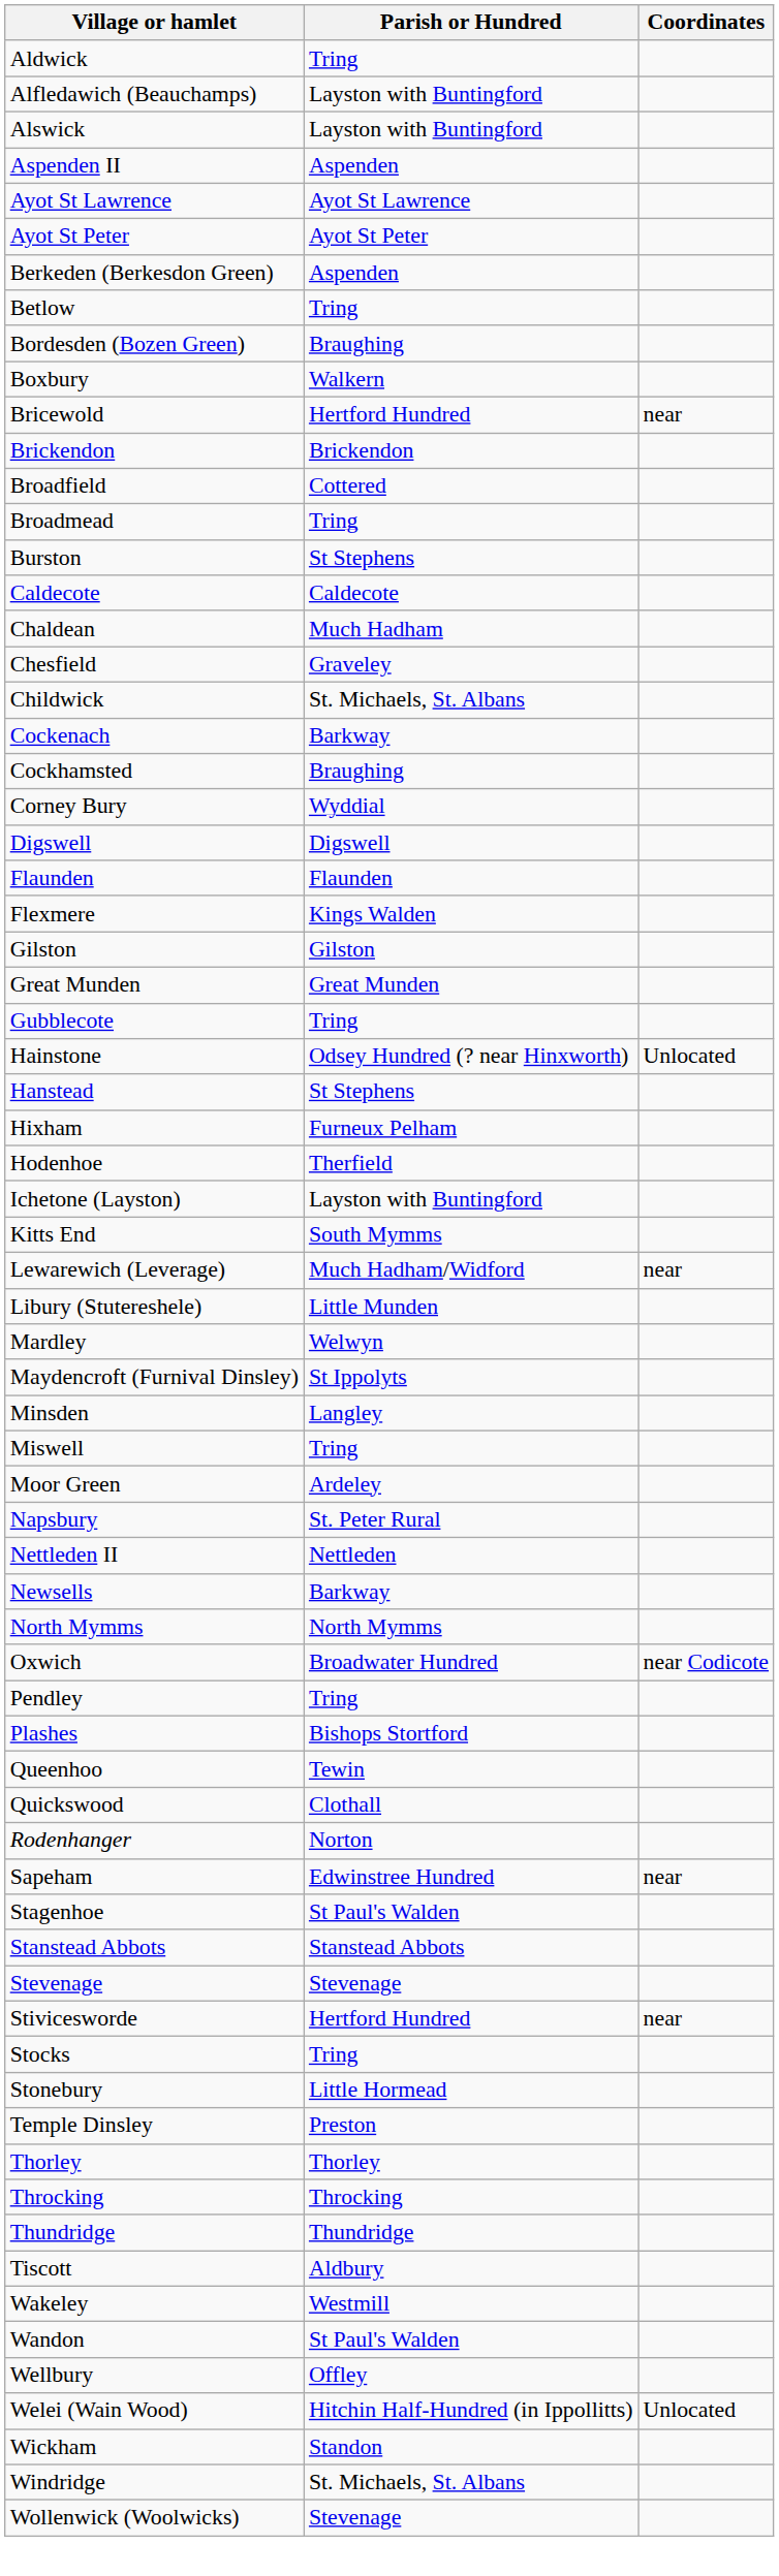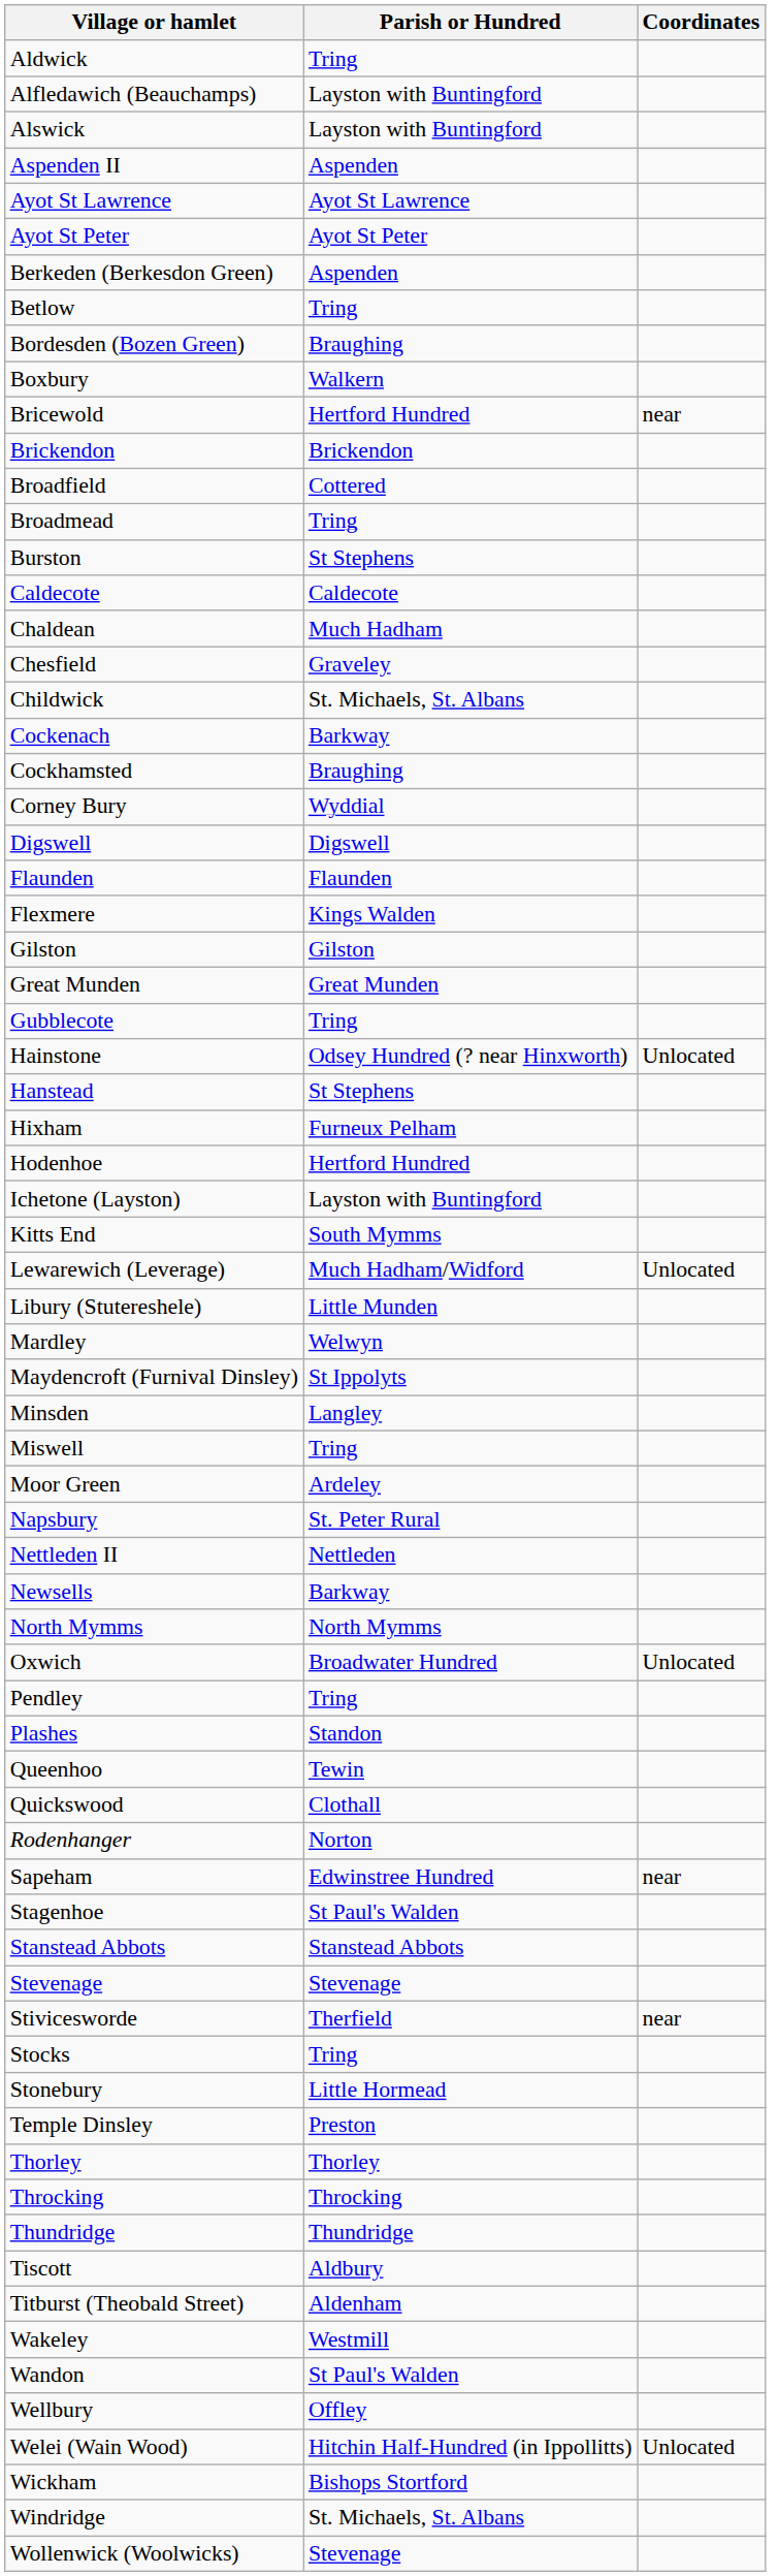 <table class="wikitable sortable">
 <tr>
 <th>Village or hamlet</th>
 <th>Parish or Hundred</th>
 <th>Coordinates</th>
 </tr>
 <tr>
 <td>Aldwick</td>
 <td><a href='#'>Tring</a></td>
 <td></td>
 </tr>
 <tr>
 <td>Alfledawich (Beauchamps)</td>
 <td>Layston with <a href='#'>Buntingford</a></td>
 <td></td>
 </tr>
 <tr>
 <td>Alswick</td>
 <td>Layston with <a href='#'>Buntingford</a></td>
 <td></td>
 </tr>
 <tr>
 <td><a href='#'>Aspenden</a> II</td>
 <td><a href='#'>Aspenden</a></td>
 <td></td>
 </tr>
 <tr>
 <td><a href='#'>Ayot St Lawrence</a></td>
 <td><a href='#'>Ayot St Lawrence</a></td>
 <td></td>
 </tr>
 <tr>
 <td><a href='#'>Ayot St Peter</a></td>
 <td><a href='#'>Ayot St Peter</a></td>
 <td></td>
 </tr>
 <tr>
 <td>Berkeden (Berkesdon Green)</td>
 <td><a href='#'>Aspenden</a></td>
 <td></td>
 </tr>
 <tr>
 <td>Betlow</td>
 <td><a href='#'>Tring</a></td>
 <td></td>
 </tr>
 <tr>
 <td>Bordesden (<a href='#'>Bozen Green</a>)</td>
 <td><a href='#'>Braughing</a></td>
 <td></td>
 </tr>
 <tr>
 <td>Boxbury</td>
 <td><a href='#'>Walkern</a></td>
 <td></td>
 </tr>
 <tr>
 <td>Bricewold</td>
 <td><a href='#'>Hertford Hundred</a></td>
 <td>near </td>
 </tr>
 <tr>
 <td><a href='#'>Brickendon</a></td>
 <td><a href='#'>Brickendon</a></td>
 <td></td>
 </tr>
 <tr>
 <td>Broadfield</td>
 <td><a href='#'>Cottered</a></td>
 <td></td>
 </tr>
 <tr>
 <td>Broadmead</td>
 <td><a href='#'>Tring</a></td>
 <td></td>
 </tr>
 <tr>
 <td>Burston</td>
 <td><a href='#'>St Stephens</a></td>
 <td></td>
 </tr>
 <tr>
 <td><a href='#'>Caldecote</a></td>
 <td><a href='#'>Caldecote</a></td>
 <td></td>
 </tr>
 <tr>
 <td>Chaldean</td>
 <td><a href='#'>Much Hadham</a></td>
 <td></td>
 </tr>
 <tr>
 <td>Chesfield</td>
 <td><a href='#'>Graveley</a></td>
 <td></td>
 </tr>
 <tr>
 <td>Childwick</td>
 <td>St. Michaels, <a href='#'>St. Albans</a></td>
 <td></td>
 </tr>
 <tr>
 <td><a href='#'>Cockenach</a></td>
 <td><a href='#'>Barkway</a></td>
 <td></td>
 </tr>
 <tr>
 <td>Cockhamsted</td>
 <td><a href='#'>Braughing</a></td>
 <td></td>
 </tr>
 <tr>
 <td>Corney Bury</td>
 <td><a href='#'>Wyddial</a></td>
 <td></td>
 </tr>
 <tr>
 <td><a href='#'>Digswell</a></td>
 <td><a href='#'>Digswell</a></td>
 <td></td>
 </tr>
 <tr>
 <td><a href='#'>Flaunden</a></td>
 <td><a href='#'>Flaunden</a></td>
 <td></td>
 </tr>
 <tr>
 <td>Flexmere</td>
 <td><a href='#'>Kings Walden</a></td>
 <td></td>
 </tr>
 <tr>
 <td>Gilston</td>
 <td><a href='#'>Gilston</a></td>
 <td></td>
 </tr>
 <tr>
 <td>Great Munden</td>
 <td><a href='#'>Great Munden</a></td>
 <td></td>
 </tr>
 <tr>
 <td><a href='#'>Gubblecote</a></td>
 <td><a href='#'>Tring</a></td>
 <td></td>
 </tr>
 <tr>
 <td>Hainstone</td>
 <td><a href='#'>Odsey Hundred</a> (? near <a href='#'>Hinxworth</a>)</td>
 <td>Unlocated</td>
 </tr>
 <tr>
 <td><a href='#'>Hanstead</a></td>
 <td><a href='#'>St Stephens</a></td>
 <td></td>
 </tr>
 <tr>
 <td>Hixham</td>
 <td><a href='#'>Furneux Pelham</a></td>
 <td></td>
 </tr>
 <tr>
 <td>Hodenhoe</td>
-<td><a href='#'>Therfield</a></td>
+<td><a href='#'>Hertford Hundred</a></td>
 <td></td>
 </tr>
 <tr>
 <td>Ichetone (Layston)</td>
 <td>Layston with <a href='#'>Buntingford</a></td>
 <td></td>
 </tr>
 <tr>
 <td>Kitts End</td>
 <td><a href='#'>South Mymms</a></td>
 <td></td>
 </tr>
 <tr>
 <td>Lewarewich (Leverage)</td>
 <td><a href='#'>Much Hadham</a>/<a href='#'>Widford</a></td>
-<td>near </td>
+<td>Unlocated</td>
 </tr>
 <tr>
 <td>Libury (Stutereshele)</td>
 <td><a href='#'>Little Munden</a></td>
 <td></td>
 </tr>
 <tr>
 <td>Mardley</td>
 <td><a href='#'>Welwyn</a></td>
 <td></td>
 </tr>
 <tr>
 <td>Maydencroft (Furnival Dinsley)</td>
 <td><a href='#'>St Ippolyts</a></td>
 <td></td>
 </tr>
 <tr>
 <td>Minsden</td>
 <td><a href='#'>Langley</a></td>
 <td></td>
 </tr>
 <tr>
 <td>Miswell</td>
 <td><a href='#'>Tring</a></td>
 <td></td>
 </tr>
 <tr>
 <td>Moor Green</td>
 <td><a href='#'>Ardeley</a></td>
 <td></td>
 </tr>
 <tr>
 <td><a href='#'>Napsbury</a></td>
 <td><a href='#'>St. Peter Rural</a></td>
 <td></td>
 </tr>
 <tr>
 <td><a href='#'>Nettleden</a> II</td>
 <td><a href='#'>Nettleden</a></td>
 <td></td>
 </tr>
 <tr>
 <td><a href='#'>Newsells</a></td>
 <td><a href='#'>Barkway</a></td>
 <td></td>
 </tr>
 <tr>
 <td><a href='#'>North Mymms</a></td>
 <td><a href='#'>North Mymms</a></td>
 <td></td>
 </tr>
 <tr>
 <td>Oxwich</td>
 <td><a href='#'>Broadwater Hundred</a></td>
-<td>near <a href='#'>Codicote</a></td>
+<td>Unlocated</td>
 </tr>
 <tr>
 <td>Pendley</td>
 <td><a href='#'>Tring</a></td>
 <td></td>
 </tr>
 <tr>
 <td><a href='#'>Plashes</a></td>
-<td><a href='#'>Bishops Stortford</a></td>
+<td><a href='#'>Standon</a></td>
 <td></td>
 </tr>
 <tr>
 <td>Queenhoo</td>
 <td><a href='#'>Tewin</a></td>
 <td></td>
 </tr>
 <tr>
 <td>Quickswood</td>
 <td><a href='#'>Clothall</a></td>
 <td></td>
 </tr>
 <tr>
 <td><em>Rodenhanger</em></td>
 <td><a href='#'>Norton</a></td>
 <td></td>
 </tr>
 <tr>
 <td>Sapeham</td>
 <td><a href='#'>Edwinstree Hundred</a></td>
 <td>near </td>
 </tr>
 <tr>
 <td>Stagenhoe</td>
 <td><a href='#'>St Paul's Walden</a></td>
 <td></td>
 </tr>
 <tr>
 <td><a href='#'>Stanstead Abbots</a></td>
 <td><a href='#'>Stanstead Abbots</a></td>
 <td></td>
 </tr>
 <tr>
 <td><a href='#'>Stevenage</a></td>
 <td><a href='#'>Stevenage</a></td>
 <td></td>
 </tr>
 <tr>
 <td>Stivicesworde</td>
-<td><a href='#'>Hertford Hundred</a></td>
+<td><a href='#'>Therfield</a></td>
 <td>near </td>
 </tr>
 <tr>
 <td>Stocks</td>
 <td><a href='#'>Tring</a></td>
 <td></td>
 </tr>
 <tr>
 <td>Stonebury</td>
 <td><a href='#'>Little Hormead</a></td>
 <td></td>
 </tr>
 <tr>
 <td>Temple Dinsley</td>
 <td><a href='#'>Preston</a></td>
 <td></td>
 </tr>
 <tr>
 <td><a href='#'>Thorley</a></td>
 <td><a href='#'>Thorley</a></td>
 <td></td>
 </tr>
 <tr>
 <td><a href='#'>Throcking</a></td>
 <td><a href='#'>Throcking</a></td>
 <td></td>
 </tr>
 <tr>
 <td><a href='#'>Thundridge</a></td>
 <td><a href='#'>Thundridge</a></td>
 <td></td>
 </tr>
 <tr>
 <td>Tiscott</td>
 <td><a href='#'>Aldbury</a></td>
 <td></td>
 </tr>
 <tr>
+<td>Titburst (Theobald Street)</td>
+<td><a href='#'>Aldenham</a></td>
+<td></td>
+</tr>
+<tr>
 <td>Wakeley</td>
 <td><a href='#'>Westmill</a></td>
 <td></td>
 </tr>
 <tr>
 <td>Wandon</td>
 <td><a href='#'>St Paul's Walden</a></td>
 <td></td>
 </tr>
 <tr>
 <td>Wellbury</td>
 <td><a href='#'>Offley</a></td>
 <td></td>
 </tr>
 <tr>
 <td>Welei (Wain Wood)</td>
 <td><a href='#'>Hitchin Half-Hundred</a> (in Ippollitts)</td>
 <td>Unlocated</td>
 </tr>
 <tr>
 <td>Wickham</td>
-<td><a href='#'>Standon</a></td>
+<td><a href='#'>Bishops Stortford</a></td>
 <td></td>
 </tr>
 <tr>
 <td>Windridge</td>
 <td>St. Michaels, <a href='#'>St. Albans</a></td>
 <td></td>
 </tr>
 <tr>
 <td>Wollenwick (Woolwicks)</td>
 <td><a href='#'>Stevenage</a></td>
 <td></td>
 </tr>
 </table>
